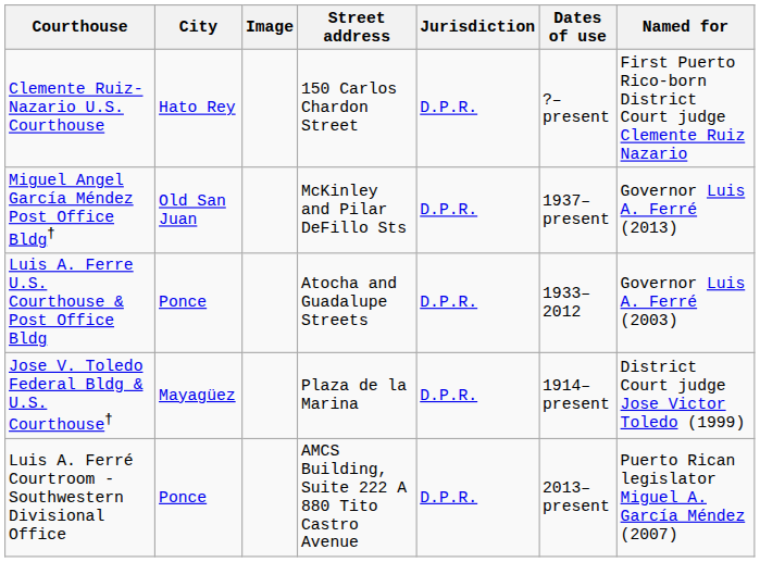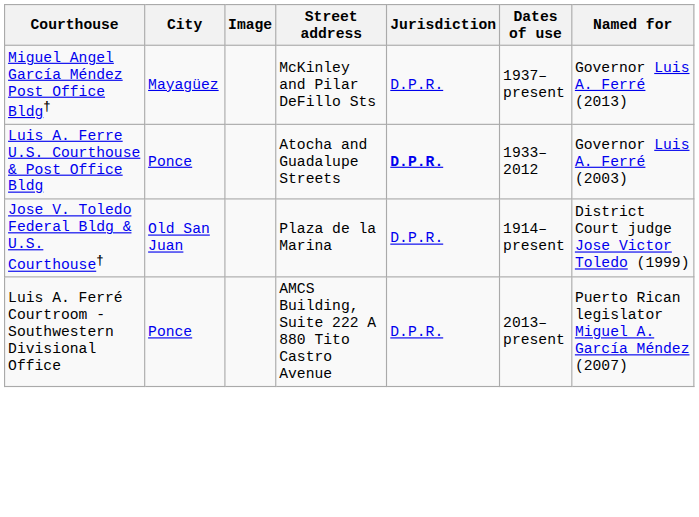 <table class="wikitable sortable sticky-header sort-under">
 <tr>
 <th>Courthouse</th>
 <th>City</th>
 <th>Image</th>
 <th>Street address</th>
 <th>Jurisdiction</th>
 <th>Dates of use</th>
 <th>Named for</th>
 </tr>
 <tr>
-<td><a href='#'>Clemente Ruiz-Nazario U.S. Courthouse</a></td>
-<td><a href='#'>Hato Rey</a></td>
-<td></td>
-<td>150 Carlos Chardon Street</td>
-<td><a href='#'>D.P.R.</a></td>
-<td>?–present</td>
-<td>First Puerto Rico-born District Court judge <a href='#'>Clemente Ruiz Nazario</a></td>
-</tr>
-<tr>
 <td><a href='#'>Miguel Angel García Méndez Post Office Bldg</a><strong><sup>†</sup></strong></td>
-<td><a href='#'>Old San Juan</a></td>
+<td><a href='#'>Mayagüez</a></td>
 <td></td>
 <td>McKinley and Pilar DeFillo Sts</td>
 <td><a href='#'>D.P.R.</a></td>
 <td>1937–present</td>
 <td>Governor <a href='#'>Luis A. Ferré</a> (2013)</td>
 </tr>
 <tr>
 <td><a href='#'>Luis A. Ferre U.S. Courthouse & Post Office Bldg</a></td>
 <td><a href='#'>Ponce</a></td>
 <td></td>
 <td>Atocha and Guadalupe Streets</td>
-<td><a href='#'>D.P.R.</a></td>
+<td><strong><a href='#'>D.P.R.</a></strong></td>
 <td>1933–2012</td>
 <td>Governor <a href='#'>Luis A. Ferré</a> (2003)</td>
 </tr>
 <tr>
 <td><a href='#'>Jose V. Toledo Federal Bldg & U.S. Courthouse</a><strong><sup>†</sup></strong></td>
-<td><a href='#'>Mayagüez</a></td>
+<td><a href='#'>Old San Juan</a></td>
 <td></td>
 <td>Plaza de la Marina</td>
 <td><a href='#'>D.P.R.</a></td>
 <td>1914–present</td>
 <td>District Court judge <a href='#'>Jose Victor Toledo</a> (1999)</td>
 </tr>
 <tr>
 <td>Luis A. Ferré Courtroom - Southwestern Divisional Office</td>
 <td><a href='#'>Ponce</a></td>
 <td></td>
 <td>AMCS Building, Suite 222 A 880 Tito Castro Avenue</td>
 <td><a href='#'>D.P.R.</a></td>
 <td>2013–present</td>
 <td>Puerto Rican legislator <a href='#'>Miguel A. García Méndez</a> (2007)</td>
 </tr>
 </table>
